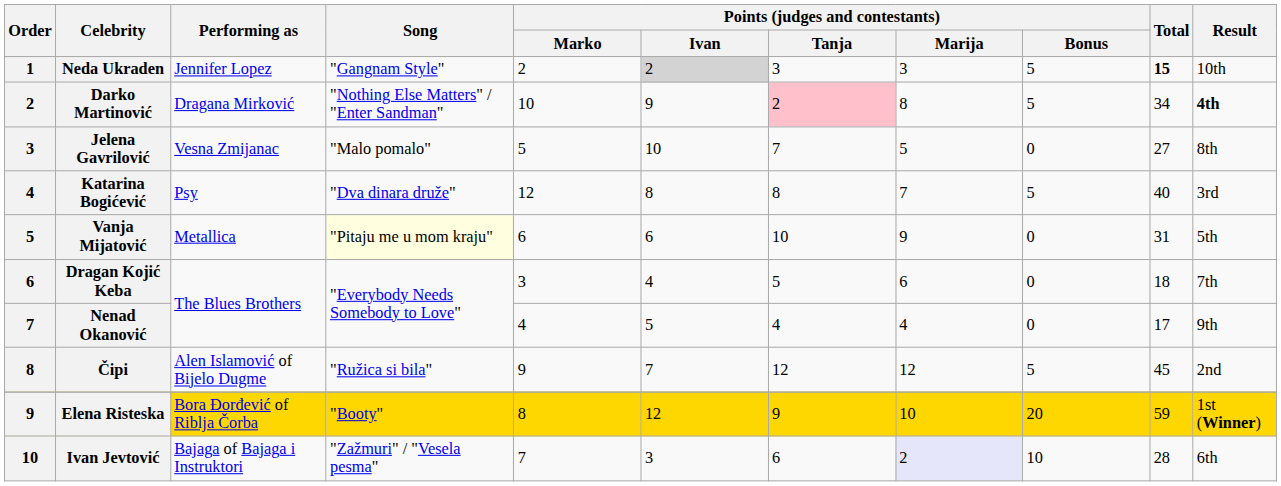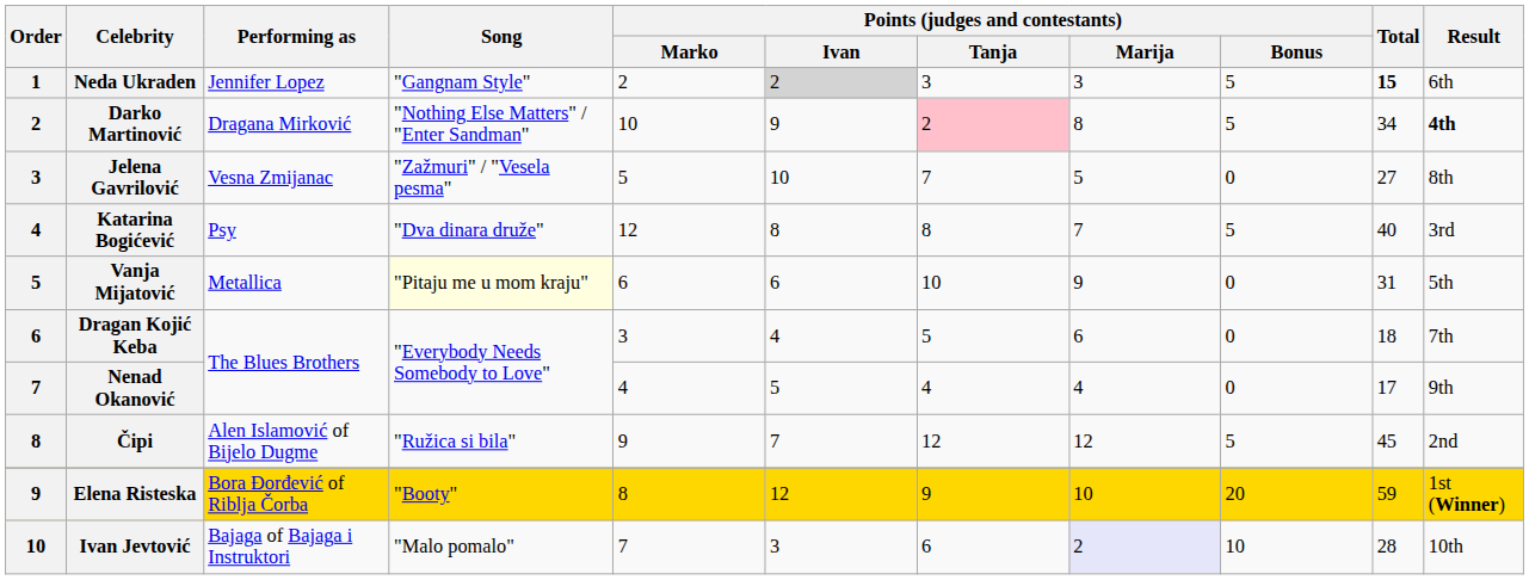 <table class=wikitable>
 <tr>
 <th rowspan="2">Order</th>
 <th rowspan="2">Celebrity</th>
 <th rowspan="2">Performing as</th>
 <th rowspan="2">Song</th>
 <th colspan="5" style="width:50%;">Points (judges and contestants)</th>
 <th rowspan="2">Total</th>
 <th rowspan="2">Result</th>
 </tr>
 <tr>
 <th style="width:10%;">Marko</th>
 <th style="width:10%;">Ivan</th>
 <th style="width:10%;">Tanja</th>
 <th style="width:10%;">Marija</th>
 <th style="width:10%;">Bonus</th>
 </tr>
 <tr>
 <th scope="row">1</th>
 <th scope="row">Neda Ukraden</th>
 <td><a href='#'>Jennifer Lopez</a></td>
 <td>"<a href='#'>Gangnam Style</a>" </td>
 <td>2</td>
 <td style="background: lightgrey;">2</td>
 <td>3</td>
 <td>3</td>
 <td>5</td>
 <td><strong>15</strong></td>
-<td>10th</td>
+<td>6th</td>
 </tr>
 <tr>
 <th scope="row">2</th>
 <th scope="row">Darko Martinović</th>
 <td><a href='#'>Dragana Mirković</a></td>
 <td>"<a href='#'>Nothing Else Matters</a>" / "<a href='#'>Enter Sandman</a>"</td>
 <td>10</td>
 <td>9</td>
 <td style="background: pink;">2</td>
 <td>8</td>
 <td>5</td>
 <td>34</td>
 <td><strong>4th</strong></td>
 </tr>
 <tr>
 <th scope="row">3</th>
 <th scope="row">Jelena Gavrilović</th>
 <td><a href='#'>Vesna Zmijanac</a></td>
-<td>"Malo pomalo"</td>
+<td>"<a href='#'>Zažmuri</a>" / "<a href='#'>Vesela pesma</a>"</td>
 <td>5</td>
 <td>10</td>
 <td>7</td>
 <td>5</td>
 <td>0</td>
 <td>27</td>
 <td>8th</td>
 </tr>
 <tr -bgcolor="tan">
 <th scope="row">4</th>
 <th scope="row">Katarina Bogićević</th>
 <td><a href='#'>Psy</a></td>
 <td>"<a href='#'>Dva dinara druže</a>"</td>
 <td>12</td>
 <td>8</td>
 <td>8</td>
 <td>7</td>
 <td>5</td>
 <td>40</td>
 <td>3rd</td>
 </tr>
 <tr>
 <th scope="row">5</th>
 <th scope="row">Vanja Mijatović</th>
 <td><a href='#'>Metallica</a></td>
 <td style="background: lightyellow;">"Pitaju me u mom kraju"</td>
 <td>6</td>
 <td>6</td>
 <td>10</td>
 <td>9</td>
 <td>0</td>
 <td>31</td>
 <td>5th</td>
 </tr>
 <tr>
 <th scope="row">6</th>
 <th scope="row">Dragan Kojić Keba</th>
 <td rowspan="2"><a href='#'>The Blues Brothers</a></td>
 <td rowspan="2">"<a href='#'>Everybody Needs Somebody to Love</a>" </td>
 <td>3</td>
 <td>4</td>
 <td>5</td>
 <td>6</td>
 <td>0</td>
 <td>18</td>
 <td>7th</td>
 </tr>
 <tr>
 <th scope="row">7</th>
 <th scope="row">Nenad Okanović</th>
 <td>4</td>
 <td>5</td>
 <td>4</td>
 <td>4</td>
 <td>0</td>
 <td>17</td>
 <td>9th</td>
 </tr>
 <tr -bgcolor="silver">
 <th scope="row">8</th>
 <th scope="row">Čipi</th>
 <td><a href='#'>Alen Islamović</a> of <a href='#'>Bijelo Dugme</a></td>
 <td>"<a href='#'>Ružica si bila</a>"</td>
 <td>9</td>
 <td>7</td>
 <td>12</td>
 <td>12</td>
 <td>5</td>
 <td>45</td>
 <td>2nd</td>
 </tr>
 <tr>
 </tr>
 <tr style="background:gold;">
 <th scope="row">9</th>
 <th scope="row">Elena Risteska</th>
 <td><a href='#'>Bora Đorđević</a> of <a href='#'>Riblja Čorba</a></td>
 <td>"<a href='#'>Booty</a>"</td>
 <td>8</td>
 <td>12</td>
 <td>9</td>
 <td>10</td>
 <td>20</td>
 <td>59</td>
 <td>1st (<strong>Winner</strong>)</td>
 </tr>
 <tr>
 <th scope="row">10</th>
 <th scope="row">Ivan Jevtović</th>
 <td><a href='#'>Bajaga</a> of <a href='#'>Bajaga i Instruktori</a></td>
-<td>"<a href='#'>Zažmuri</a>" / "<a href='#'>Vesela pesma</a>"</td>
+<td>"Malo pomalo"</td>
 <td>7</td>
 <td>3</td>
 <td>6</td>
 <td style="background: lavender;">2</td>
 <td>10</td>
 <td>28</td>
-<td>6th</td>
+<td>10th</td>
 </tr>
 </table>
